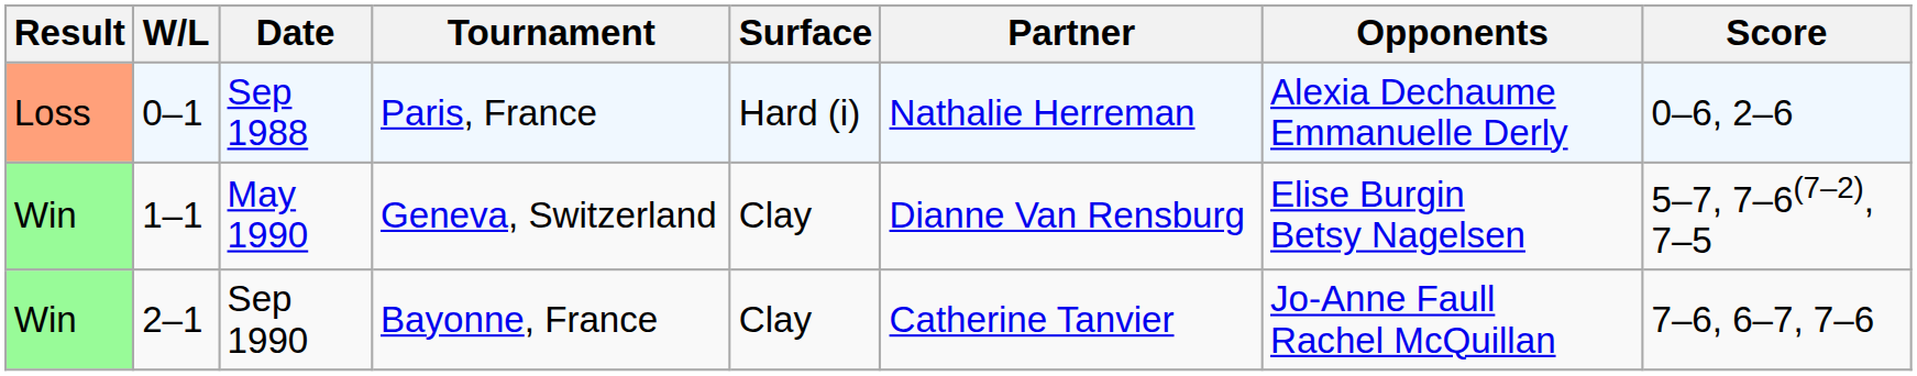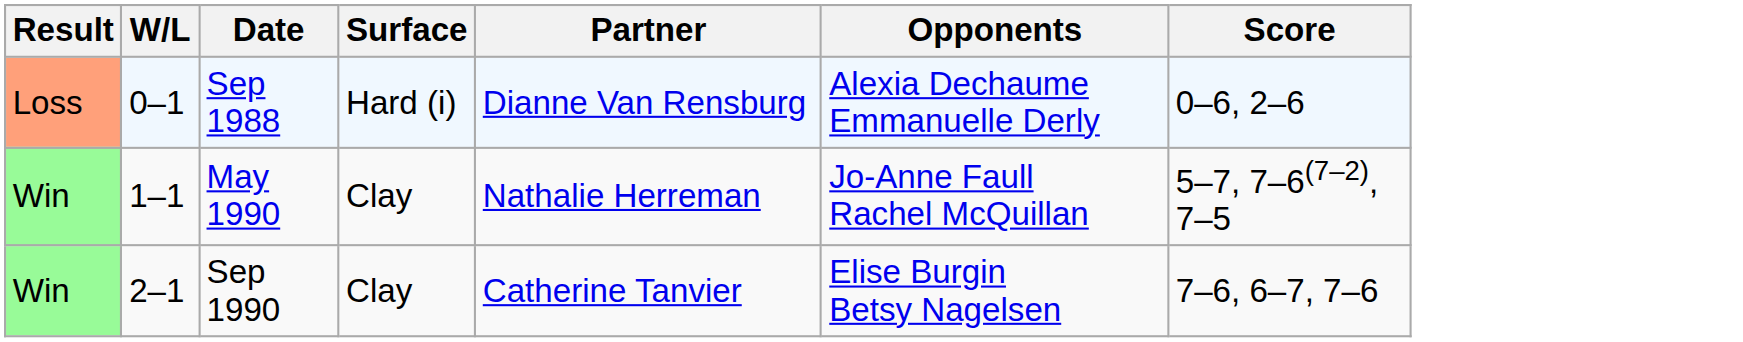 <table class="sortable wikitable">
 <tr>
 <th style="width:40px">Result</th>
 <th style="width:30px" class="unsortable">W/L</th>
 <th style="width:60px">Date</th>
-<th style="width:150px">Tournament</th>
 <th style="width:55px">Surface</th>
 <th style="width:160px">Partner</th>
 <th style="width:160px">Opponents</th>
 <th style="width:110px" class="unsortable">Score</th>
 </tr>
 <tr style="background:#f0f8ff;">
 <td style="background:#ffa07a;">Loss</td>
 <td>0–1</td>
 <td><a href='#'>Sep 1988</a></td>
-<td><a href='#'>Paris</a>, France</td>
 <td>Hard (i)</td>
-<td> <a href='#'>Nathalie Herreman</a></td>
+<td> <a href='#'>Dianne Van Rensburg</a></td>
 <td> <a href='#'>Alexia Dechaume</a> <br>  <a href='#'>Emmanuelle Derly</a></td>
 <td>0–6, 2–6</td>
 </tr>
 <tr>
 <td style="background:#98fb98;">Win</td>
 <td>1–1</td>
 <td><a href='#'>May 1990</a></td>
-<td><a href='#'>Geneva</a>, Switzerland</td>
 <td>Clay</td>
-<td> <a href='#'>Dianne Van Rensburg</a></td>
-<td> <a href='#'>Elise Burgin</a> <br>  <a href='#'>Betsy Nagelsen</a></td>
+<td> <a href='#'>Nathalie Herreman</a></td>
+<td> <a href='#'>Jo-Anne Faull</a> <br>  <a href='#'>Rachel McQuillan</a></td>
 <td>5–7, 7–6<sup>(7–2)</sup>, 7–5</td>
 </tr>
 <tr>
 <td style="background:#98fb98;">Win</td>
 <td>2–1</td>
 <td>Sep 1990</td>
-<td><a href='#'>Bayonne</a>, France</td>
 <td>Clay</td>
 <td> <a href='#'>Catherine Tanvier</a></td>
-<td> <a href='#'>Jo-Anne Faull</a> <br>  <a href='#'>Rachel McQuillan</a></td>
+<td> <a href='#'>Elise Burgin</a> <br>  <a href='#'>Betsy Nagelsen</a></td>
 <td>7–6, 6–7, 7–6</td>
 </tr>
 </table>
